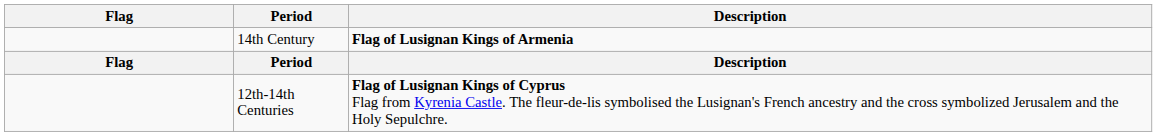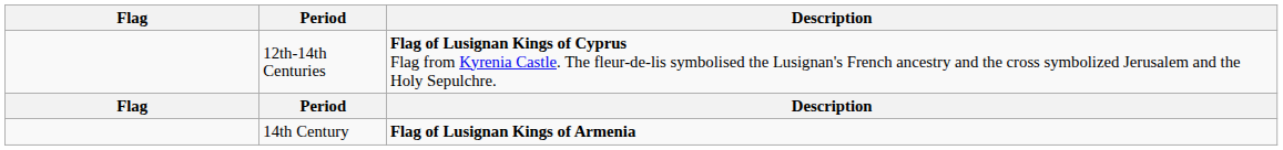 <table class="wikitable">
+<tr>
+<th style="width:20%;">Flag</th>
+<th style="width:10%;">Period</th>
+<th style="width:70%;">Description</th>
+</tr>
+<tr>
+<td></td>
+<td>12th-14th Centuries</td>
+<td><strong>Flag of Lusignan Kings of Cyprus</strong><br>Flag from <a href='#'>Kyrenia Castle</a>. The fleur-de-lis symbolised the Lusignan's French ancestry and the cross symbolized Jerusalem and the Holy Sepulchre.</td>
+</tr>
 <tr>
 <th style="width:20%;">Flag</th>
 <th style="width:10%;">Period</th>
 <th style="width:70%;">Description</th>
 </tr>
 <tr>
 <td></td>
 <td>14th Century</td>
 <td><strong>Flag of Lusignan Kings of Armenia</strong></td>
 </tr>
-<tr>
-<th style="width:20%;">Flag</th>
-<th style="width:10%;">Period</th>
-<th style="width:70%;">Description</th>
-</tr>
-<tr>
-<td></td>
-<td>12th-14th Centuries</td>
-<td><strong>Flag of Lusignan Kings of Cyprus</strong><br>Flag from <a href='#'>Kyrenia Castle</a>. The fleur-de-lis symbolised the Lusignan's French ancestry and the cross symbolized Jerusalem and the Holy Sepulchre.</td>
-</tr>
 </table>
